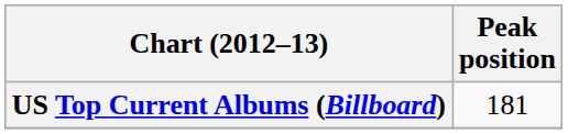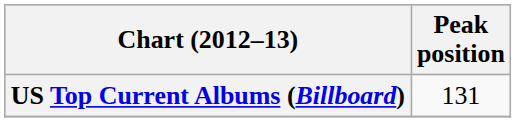 <table class="wikitable plainrowheaders sortable">
 <tr>
 <th scope="col">Chart (2012–13)</th>
 <th scope="col">Peak<br>position</th>
 </tr>
 <tr>
 <th scope="row">US <a href='#'>Top Current Albums</a> (<em><a href='#'>Billboard</a></em>)</th>
-<td align=center>181</td>
+<td align=center>131</td>
 </tr>
 <tr>
 </tr>
 <tr>
 </tr>
 <tr>
 </tr>
 </table>
